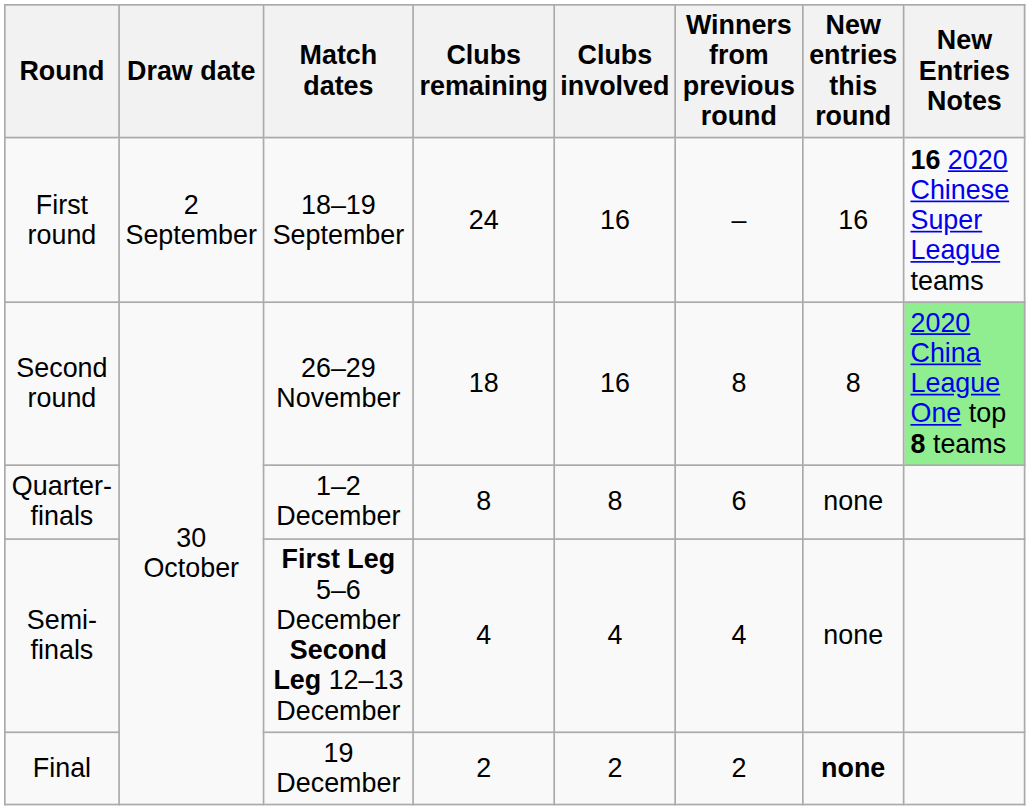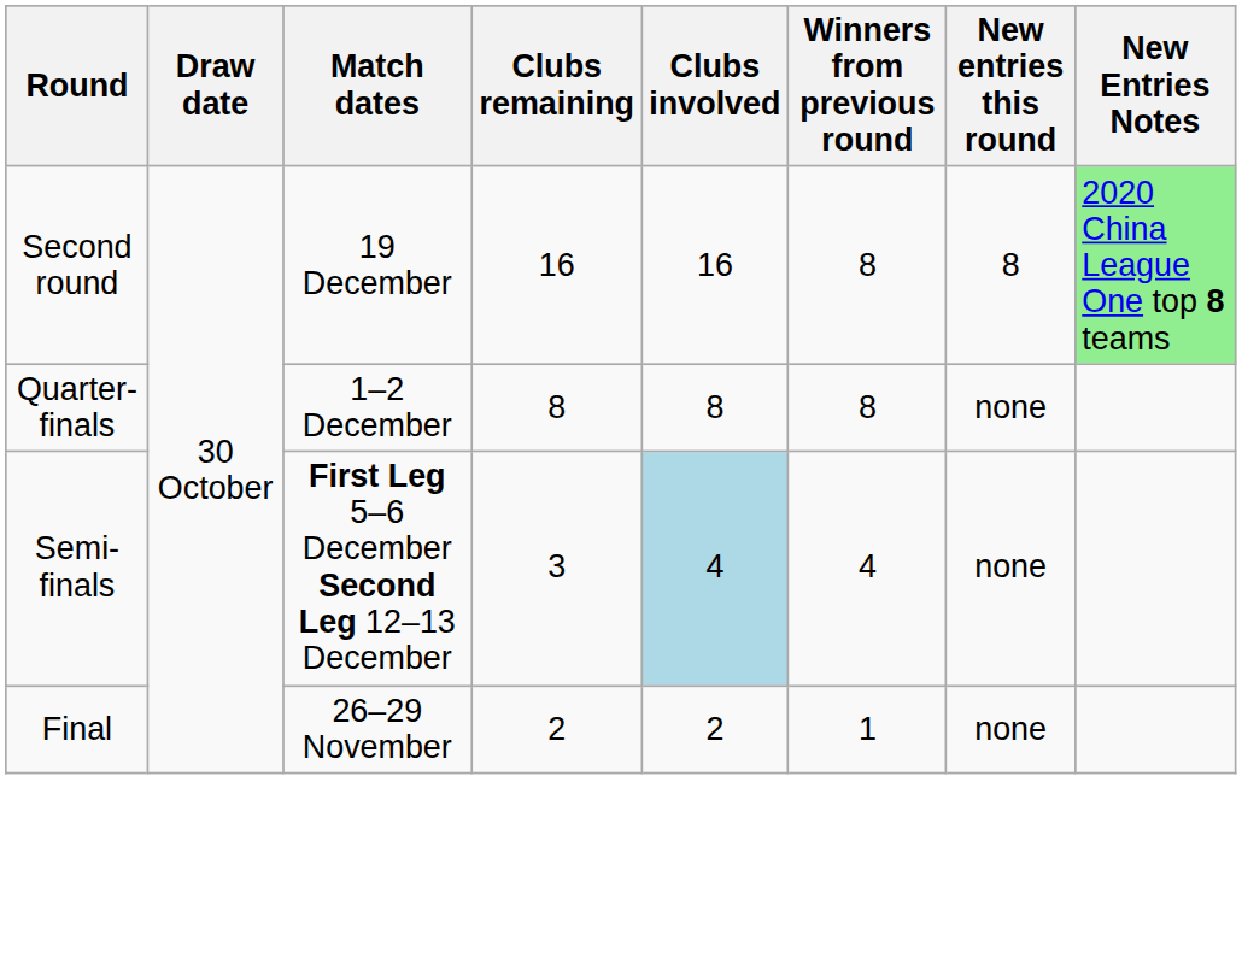 <table class="wikitable">
 <tr>
 <th>Round</th>
 <th>Draw date</th>
 <th>Match dates</th>
 <th>Clubs<br>remaining</th>
 <th>Clubs<br>involved</th>
 <th>Winners from<br>previous round</th>
 <th>New entries<br>this round</th>
 <th>New Entries Notes</th>
 </tr>
 <tr align=center>
-<td>First round</td>
-<td>2 September</td>
-<td>18–19 September</td>
-<td>24</td>
-<td>16</td>
-<td>–</td>
-<td>16</td>
-<td align=left><strong>16</strong> <a href='#'>2020 Chinese Super League</a> teams</td>
-</tr>
-<tr align=center>
 <td>Second round</td>
 <td rowspan=4>30 October</td>
-<td>26–29 November</td>
-<td>18</td>
+<td>19 December</td>
+<td>16</td>
 <td>16</td>
 <td>8</td>
 <td>8</td>
 <td align=left style="background: lightgreen;"><a href='#'>2020 China League One</a> top <strong>8</strong> teams</td>
 </tr>
 <tr align=center>
 <td>Quarter-finals</td>
 <td>1–2 December</td>
 <td>8</td>
 <td>8</td>
-<td>6</td>
+<td>8</td>
 <td>none</td>
 <td align=left></td>
 </tr>
 <tr align=center>
 <td>Semi-finals</td>
 <td><strong>First Leg</strong> 5–6 December <br><strong>Second Leg</strong> 12–13 December</td>
-<td>4</td>
-<td>4</td>
+<td>3</td>
+<td style="background: lightblue;">4</td>
 <td>4</td>
 <td>none</td>
 <td align=left></td>
 </tr>
 <tr align=center>
 <td>Final</td>
-<td>19 December</td>
+<td>26–29 November</td>
 <td>2</td>
 <td>2</td>
-<td>2</td>
-<td><strong>none</strong></td>
+<td>1</td>
+<td>none</td>
 <td align=left></td>
 </tr>
 </table>
